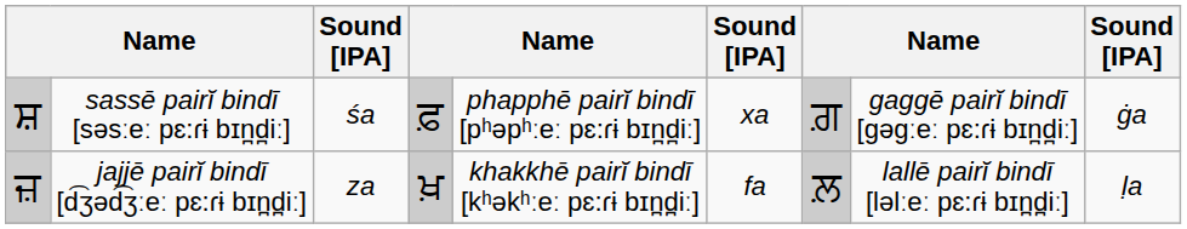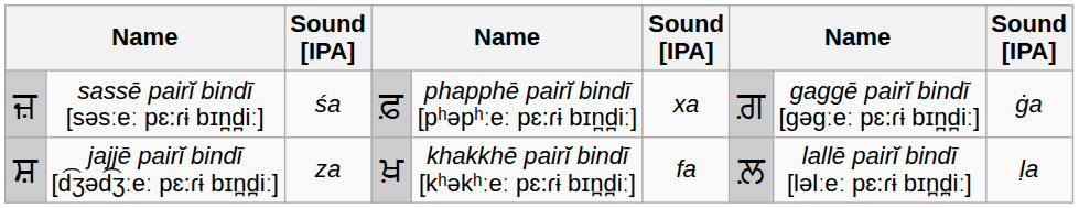 <table class="wikitable" style="text-align:center">
 <tr bgcolor="#CCCCCC" align="center">
 <th colspan="2">Name</th>
 <th>Sound<br>[IPA]</th>
 <th colspan="2">Name</th>
 <th>Sound<br>[IPA]</th>
 <th colspan="2">Name</th>
 <th>Sound<br>[IPA]</th>
 </tr>
 <tr align="center">
-<td bgcolor="#CCCCCC" style="font-size:24px">ਸ਼</td>
+<td bgcolor="#CCCCCC" style="font-size:24px">ਜ਼</td>
 <td><em>sassē pairĭ bindī</em><br>[səsːeː pɛ:ɾɨ bɪn̪d̪iː]</td>
 <td><em>śa</em><br></td>
 <td bgcolor="#CCCCCC" style="font-size:24px">ਫ਼</td>
 <td><em>phapphē pairĭ bindī</em><br>[pʰəpʰːeː pɛ:ɾɨ bɪn̪d̪iː]</td>
 <td><em>xa</em><br></td>
 <td bgcolor="#CCCCCC" style="font-size:24px">ਗ਼</td>
 <td><em>gaggē pairĭ bindī</em><br>[gəgːeː  pɛ:ɾɨ bɪn̪d̪iː]</td>
 <td><em>ġa</em><br></td>
 </tr>
 <tr align="center">
-<td bgcolor="#CCCCCC" style="font-size:24px">ਜ਼</td>
+<td bgcolor="#CCCCCC" style="font-size:24px">ਸ਼</td>
 <td><em>jajjē pairĭ bindī</em><br>[d͡ʒəd͡ʒːeː pɛ:ɾɨ bɪn̪d̪iː]</td>
 <td><em>za</em><br></td>
 <td bgcolor="#CCCCCC" style="font-size:24px">ਖ਼</td>
 <td><em>khakkhē pairĭ bindī</em><br>[kʰəkʰːeː pɛ:ɾɨ bɪn̪d̪iː]</td>
 <td><em>fa</em><br></td>
 <td bgcolor="#CCCCCC" style="font-size:24px">ਲ਼</td>
 <td><em>lallē pairĭ bindī</em><br>[ləlːeː pɛ:ɾɨ bɪn̪d̪iː]</td>
 <td><em>ḷa</em><br></td>
 </tr>
 </table>
